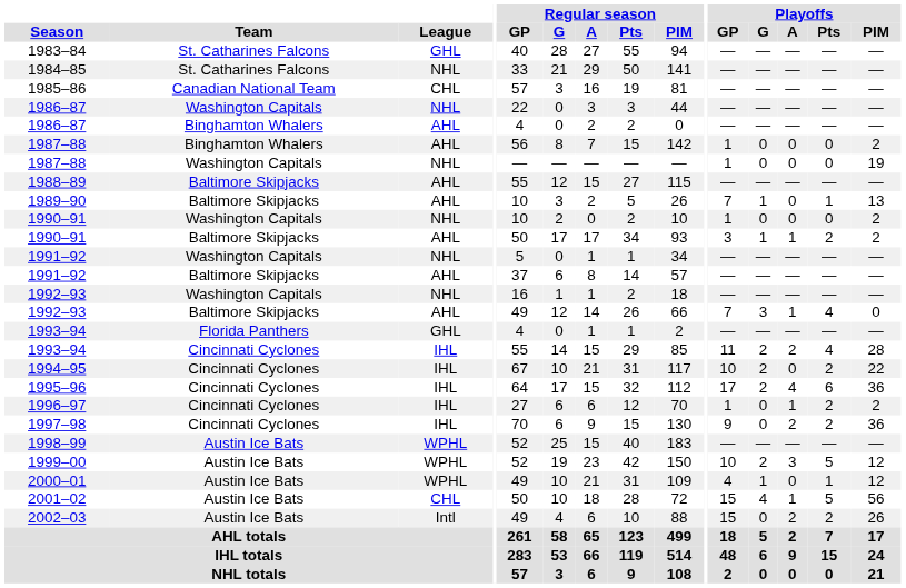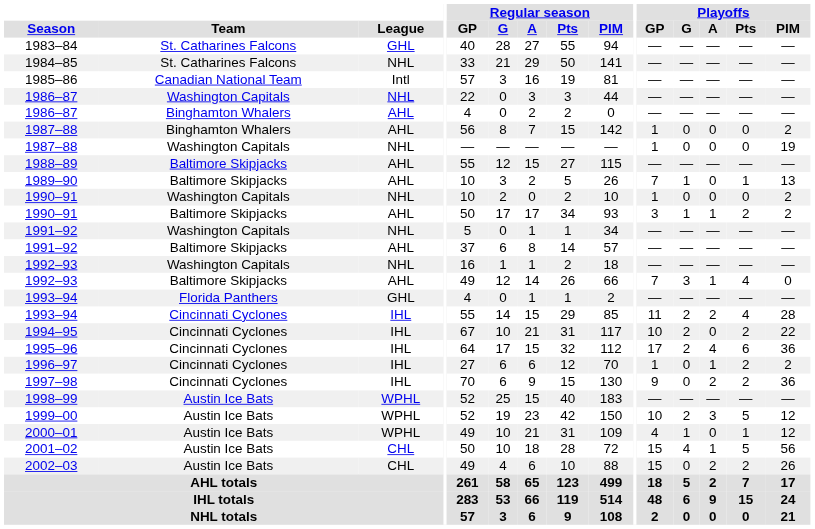 <table border="0" cellpadding="1" cellspacing="0" style="text-align:center; width:60em">
 <tr bgcolor="#e0e0e0">
 <th colspan="3" bgcolor="#ffffff"></th>
 <th rowspan="100" bgcolor="#ffffff"></th>
 <th colspan="5"><a href='#'>Regular season</a></th>
 <th rowspan="100" bgcolor="#ffffff"></th>
 <th colspan="5"><a href='#'>Playoffs</a></th>
 </tr>
 <tr bgcolor="#e0e0e0">
 <th><a href='#'>Season</a></th>
 <th>Team</th>
 <th>League</th>
 <th>GP</th>
 <th><a href='#'>G</a></th>
 <th><a href='#'>A</a></th>
 <th><a href='#'>Pts</a></th>
 <th><a href='#'>PIM</a></th>
 <th>GP</th>
 <th>G</th>
 <th>A</th>
 <th>Pts</th>
 <th>PIM</th>
 </tr>
 <tr>
 <td>1983–84</td>
 <td><a href='#'>St. Catharines Falcons</a></td>
 <td><a href='#'>GHL</a></td>
 <td>40</td>
 <td>28</td>
 <td>27</td>
 <td>55</td>
 <td>94</td>
 <td>—</td>
 <td>—</td>
 <td>—</td>
 <td>—</td>
 <td>—</td>
 </tr>
 <tr bgcolor="#f0f0f0">
 <td>1984–85</td>
 <td>St. Catharines Falcons</td>
 <td>NHL</td>
 <td>33</td>
 <td>21</td>
 <td>29</td>
 <td>50</td>
 <td>141</td>
 <td>—</td>
 <td>—</td>
 <td>—</td>
 <td>—</td>
 <td>—</td>
 </tr>
 <tr>
 <td>1985–86</td>
 <td><a href='#'>Canadian National Team</a></td>
-<td>CHL</td>
+<td>Intl</td>
 <td>57</td>
 <td>3</td>
 <td>16</td>
 <td>19</td>
 <td>81</td>
 <td>—</td>
 <td>—</td>
 <td>—</td>
 <td>—</td>
 <td>—</td>
 </tr>
 <tr bgcolor="#f0f0f0">
 <td><a href='#'>1986–87</a></td>
 <td><a href='#'>Washington Capitals</a></td>
 <td><a href='#'>NHL</a></td>
 <td>22</td>
 <td>0</td>
 <td>3</td>
 <td>3</td>
 <td>44</td>
 <td>—</td>
 <td>—</td>
 <td>—</td>
 <td>—</td>
 <td>—</td>
 </tr>
 <tr>
 <td><a href='#'>1986–87</a></td>
 <td><a href='#'>Binghamton Whalers</a></td>
 <td><a href='#'>AHL</a></td>
 <td>4</td>
 <td>0</td>
 <td>2</td>
 <td>2</td>
 <td>0</td>
 <td>—</td>
 <td>—</td>
 <td>—</td>
 <td>—</td>
 <td>—</td>
 </tr>
 <tr bgcolor="#f0f0f0">
 <td><a href='#'>1987–88</a></td>
 <td>Binghamton Whalers</td>
 <td>AHL</td>
 <td>56</td>
 <td>8</td>
 <td>7</td>
 <td>15</td>
 <td>142</td>
 <td>1</td>
 <td>0</td>
 <td>0</td>
 <td>0</td>
 <td>2</td>
 </tr>
 <tr>
 <td><a href='#'>1987–88</a></td>
 <td>Washington Capitals</td>
 <td>NHL</td>
 <td>—</td>
 <td>—</td>
 <td>—</td>
 <td>—</td>
 <td>—</td>
 <td>1</td>
 <td>0</td>
 <td>0</td>
 <td>0</td>
 <td>19</td>
 </tr>
 <tr bgcolor="#f0f0f0">
 <td><a href='#'>1988–89</a></td>
 <td><a href='#'>Baltimore Skipjacks</a></td>
 <td>AHL</td>
 <td>55</td>
 <td>12</td>
 <td>15</td>
 <td>27</td>
 <td>115</td>
 <td>—</td>
 <td>—</td>
 <td>—</td>
 <td>—</td>
 <td>—</td>
 </tr>
 <tr>
 <td><a href='#'>1989–90</a></td>
 <td>Baltimore Skipjacks</td>
 <td>AHL</td>
 <td>10</td>
 <td>3</td>
 <td>2</td>
 <td>5</td>
 <td>26</td>
 <td>7</td>
 <td>1</td>
 <td>0</td>
 <td>1</td>
 <td>13</td>
 </tr>
 <tr bgcolor="#f0f0f0">
 <td><a href='#'>1990–91</a></td>
 <td>Washington Capitals</td>
 <td>NHL</td>
 <td>10</td>
 <td>2</td>
 <td>0</td>
 <td>2</td>
 <td>10</td>
 <td>1</td>
 <td>0</td>
 <td>0</td>
 <td>0</td>
 <td>2</td>
 </tr>
 <tr>
 <td><a href='#'>1990–91</a></td>
 <td>Baltimore Skipjacks</td>
 <td>AHL</td>
 <td>50</td>
 <td>17</td>
 <td>17</td>
 <td>34</td>
 <td>93</td>
 <td>3</td>
 <td>1</td>
 <td>1</td>
 <td>2</td>
 <td>2</td>
 </tr>
 <tr bgcolor="#f0f0f0">
 <td><a href='#'>1991–92</a></td>
 <td>Washington Capitals</td>
 <td>NHL</td>
 <td>5</td>
 <td>0</td>
 <td>1</td>
 <td>1</td>
 <td>34</td>
 <td>—</td>
 <td>—</td>
 <td>—</td>
 <td>—</td>
 <td>—</td>
 </tr>
 <tr>
 <td><a href='#'>1991–92</a></td>
 <td>Baltimore Skipjacks</td>
 <td>AHL</td>
 <td>37</td>
 <td>6</td>
 <td>8</td>
 <td>14</td>
 <td>57</td>
 <td>—</td>
 <td>—</td>
 <td>—</td>
 <td>—</td>
 <td>—</td>
 </tr>
 <tr bgcolor="#f0f0f0">
 <td><a href='#'>1992–93</a></td>
 <td>Washington Capitals</td>
 <td>NHL</td>
 <td>16</td>
 <td>1</td>
 <td>1</td>
 <td>2</td>
 <td>18</td>
 <td>—</td>
 <td>—</td>
 <td>—</td>
 <td>—</td>
 <td>—</td>
 </tr>
 <tr>
 <td><a href='#'>1992–93</a></td>
 <td>Baltimore Skipjacks</td>
 <td>AHL</td>
 <td>49</td>
 <td>12</td>
 <td>14</td>
 <td>26</td>
 <td>66</td>
 <td>7</td>
 <td>3</td>
 <td>1</td>
 <td>4</td>
 <td>0</td>
 </tr>
 <tr bgcolor="#f0f0f0">
 <td><a href='#'>1993–94</a></td>
 <td><a href='#'>Florida Panthers</a></td>
 <td>GHL</td>
 <td>4</td>
 <td>0</td>
 <td>1</td>
 <td>1</td>
 <td>2</td>
 <td>—</td>
 <td>—</td>
 <td>—</td>
 <td>—</td>
 <td>—</td>
 </tr>
 <tr>
 <td><a href='#'>1993–94</a></td>
 <td><a href='#'>Cincinnati Cyclones</a></td>
 <td><a href='#'>IHL</a></td>
 <td>55</td>
 <td>14</td>
 <td>15</td>
 <td>29</td>
 <td>85</td>
 <td>11</td>
 <td>2</td>
 <td>2</td>
 <td>4</td>
 <td>28</td>
 </tr>
 <tr bgcolor="#f0f0f0">
 <td><a href='#'>1994–95</a></td>
 <td>Cincinnati Cyclones</td>
 <td>IHL</td>
 <td>67</td>
 <td>10</td>
 <td>21</td>
 <td>31</td>
 <td>117</td>
 <td>10</td>
 <td>2</td>
 <td>0</td>
 <td>2</td>
 <td>22</td>
 </tr>
 <tr>
 <td><a href='#'>1995–96</a></td>
 <td>Cincinnati Cyclones</td>
 <td>IHL</td>
 <td>64</td>
 <td>17</td>
 <td>15</td>
 <td>32</td>
 <td>112</td>
 <td>17</td>
 <td>2</td>
 <td>4</td>
 <td>6</td>
 <td>36</td>
 </tr>
 <tr bgcolor="#f0f0f0">
 <td><a href='#'>1996–97</a></td>
 <td>Cincinnati Cyclones</td>
 <td>IHL</td>
 <td>27</td>
 <td>6</td>
 <td>6</td>
 <td>12</td>
 <td>70</td>
 <td>1</td>
 <td>0</td>
 <td>1</td>
 <td>2</td>
 <td>2</td>
 </tr>
 <tr>
 <td><a href='#'>1997–98</a></td>
 <td>Cincinnati Cyclones</td>
 <td>IHL</td>
 <td>70</td>
 <td>6</td>
 <td>9</td>
 <td>15</td>
 <td>130</td>
 <td>9</td>
 <td>0</td>
 <td>2</td>
 <td>2</td>
 <td>36</td>
 </tr>
 <tr bgcolor="#f0f0f0">
 <td><a href='#'>1998–99</a></td>
 <td><a href='#'>Austin Ice Bats</a></td>
 <td><a href='#'>WPHL</a></td>
 <td>52</td>
 <td>25</td>
 <td>15</td>
 <td>40</td>
 <td>183</td>
 <td>—</td>
 <td>—</td>
 <td>—</td>
 <td>—</td>
 <td>—</td>
 </tr>
 <tr>
 <td><a href='#'>1999–00</a></td>
 <td>Austin Ice Bats</td>
 <td>WPHL</td>
 <td>52</td>
 <td>19</td>
 <td>23</td>
 <td>42</td>
 <td>150</td>
 <td>10</td>
 <td>2</td>
 <td>3</td>
 <td>5</td>
 <td>12</td>
 </tr>
 <tr bgcolor="#f0f0f0">
 <td><a href='#'>2000–01</a></td>
 <td>Austin Ice Bats</td>
 <td>WPHL</td>
 <td>49</td>
 <td>10</td>
 <td>21</td>
 <td>31</td>
 <td>109</td>
 <td>4</td>
 <td>1</td>
 <td>0</td>
 <td>1</td>
 <td>12</td>
 </tr>
 <tr>
 <td><a href='#'>2001–02</a></td>
 <td>Austin Ice Bats</td>
 <td><a href='#'>CHL</a></td>
 <td>50</td>
 <td>10</td>
 <td>18</td>
 <td>28</td>
 <td>72</td>
 <td>15</td>
 <td>4</td>
 <td>1</td>
 <td>5</td>
 <td>56</td>
 </tr>
 <tr bgcolor="#f0f0f0">
 <td><a href='#'>2002–03</a></td>
 <td>Austin Ice Bats</td>
-<td>Intl</td>
+<td>CHL</td>
 <td>49</td>
 <td>4</td>
 <td>6</td>
 <td>10</td>
 <td>88</td>
 <td>15</td>
 <td>0</td>
 <td>2</td>
 <td>2</td>
 <td>26</td>
 </tr>
 <tr bgcolor="#e0e0e0">
 <th colspan="3">AHL totals</th>
 <th>261</th>
 <th>58</th>
 <th>65</th>
 <th>123</th>
 <th>499</th>
 <th>18</th>
 <th>5</th>
 <th>2</th>
 <th>7</th>
 <th>17</th>
 </tr>
 <tr bgcolor="#e0e0e0">
 <th colspan="3">IHL totals</th>
 <th>283</th>
 <th>53</th>
 <th>66</th>
 <th>119</th>
 <th>514</th>
 <th>48</th>
 <th>6</th>
 <th>9</th>
 <th>15</th>
 <th>24</th>
 </tr>
 <tr bgcolor="#e0e0e0">
 <th colspan="3">NHL totals</th>
 <th>57</th>
 <th>3</th>
 <th>6</th>
 <th>9</th>
 <th>108</th>
 <th>2</th>
 <th>0</th>
 <th>0</th>
 <th>0</th>
 <th>21</th>
 </tr>
 </table>
